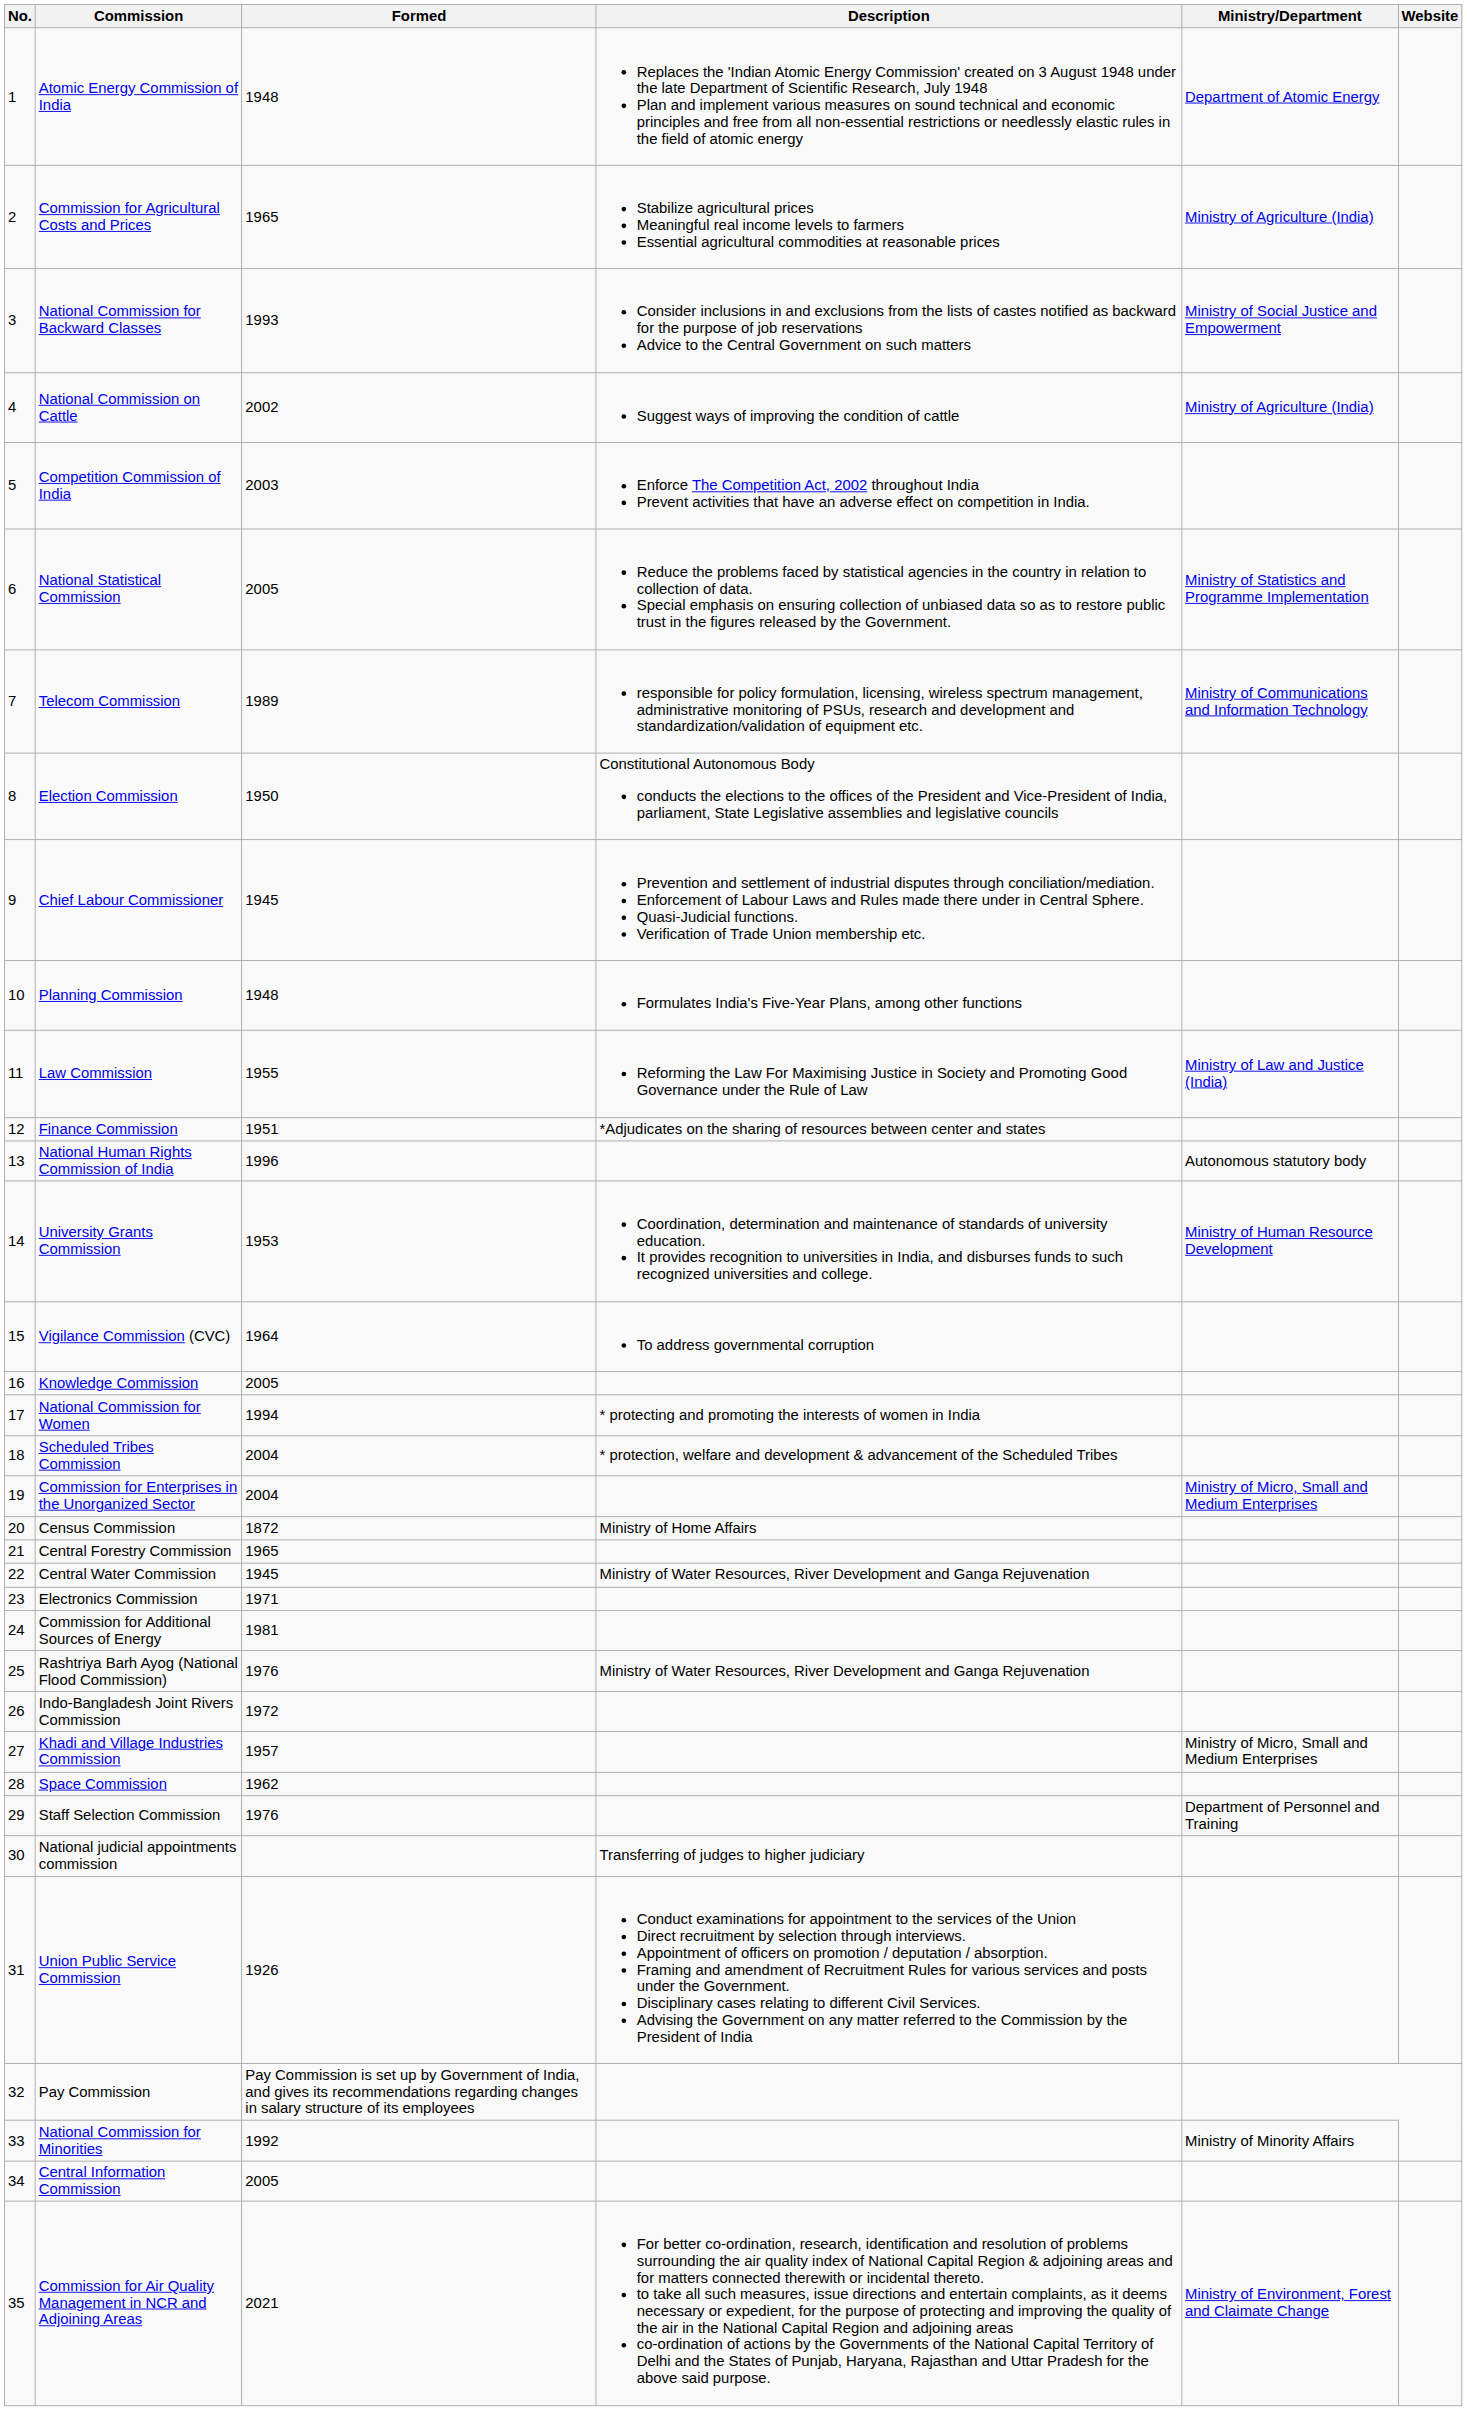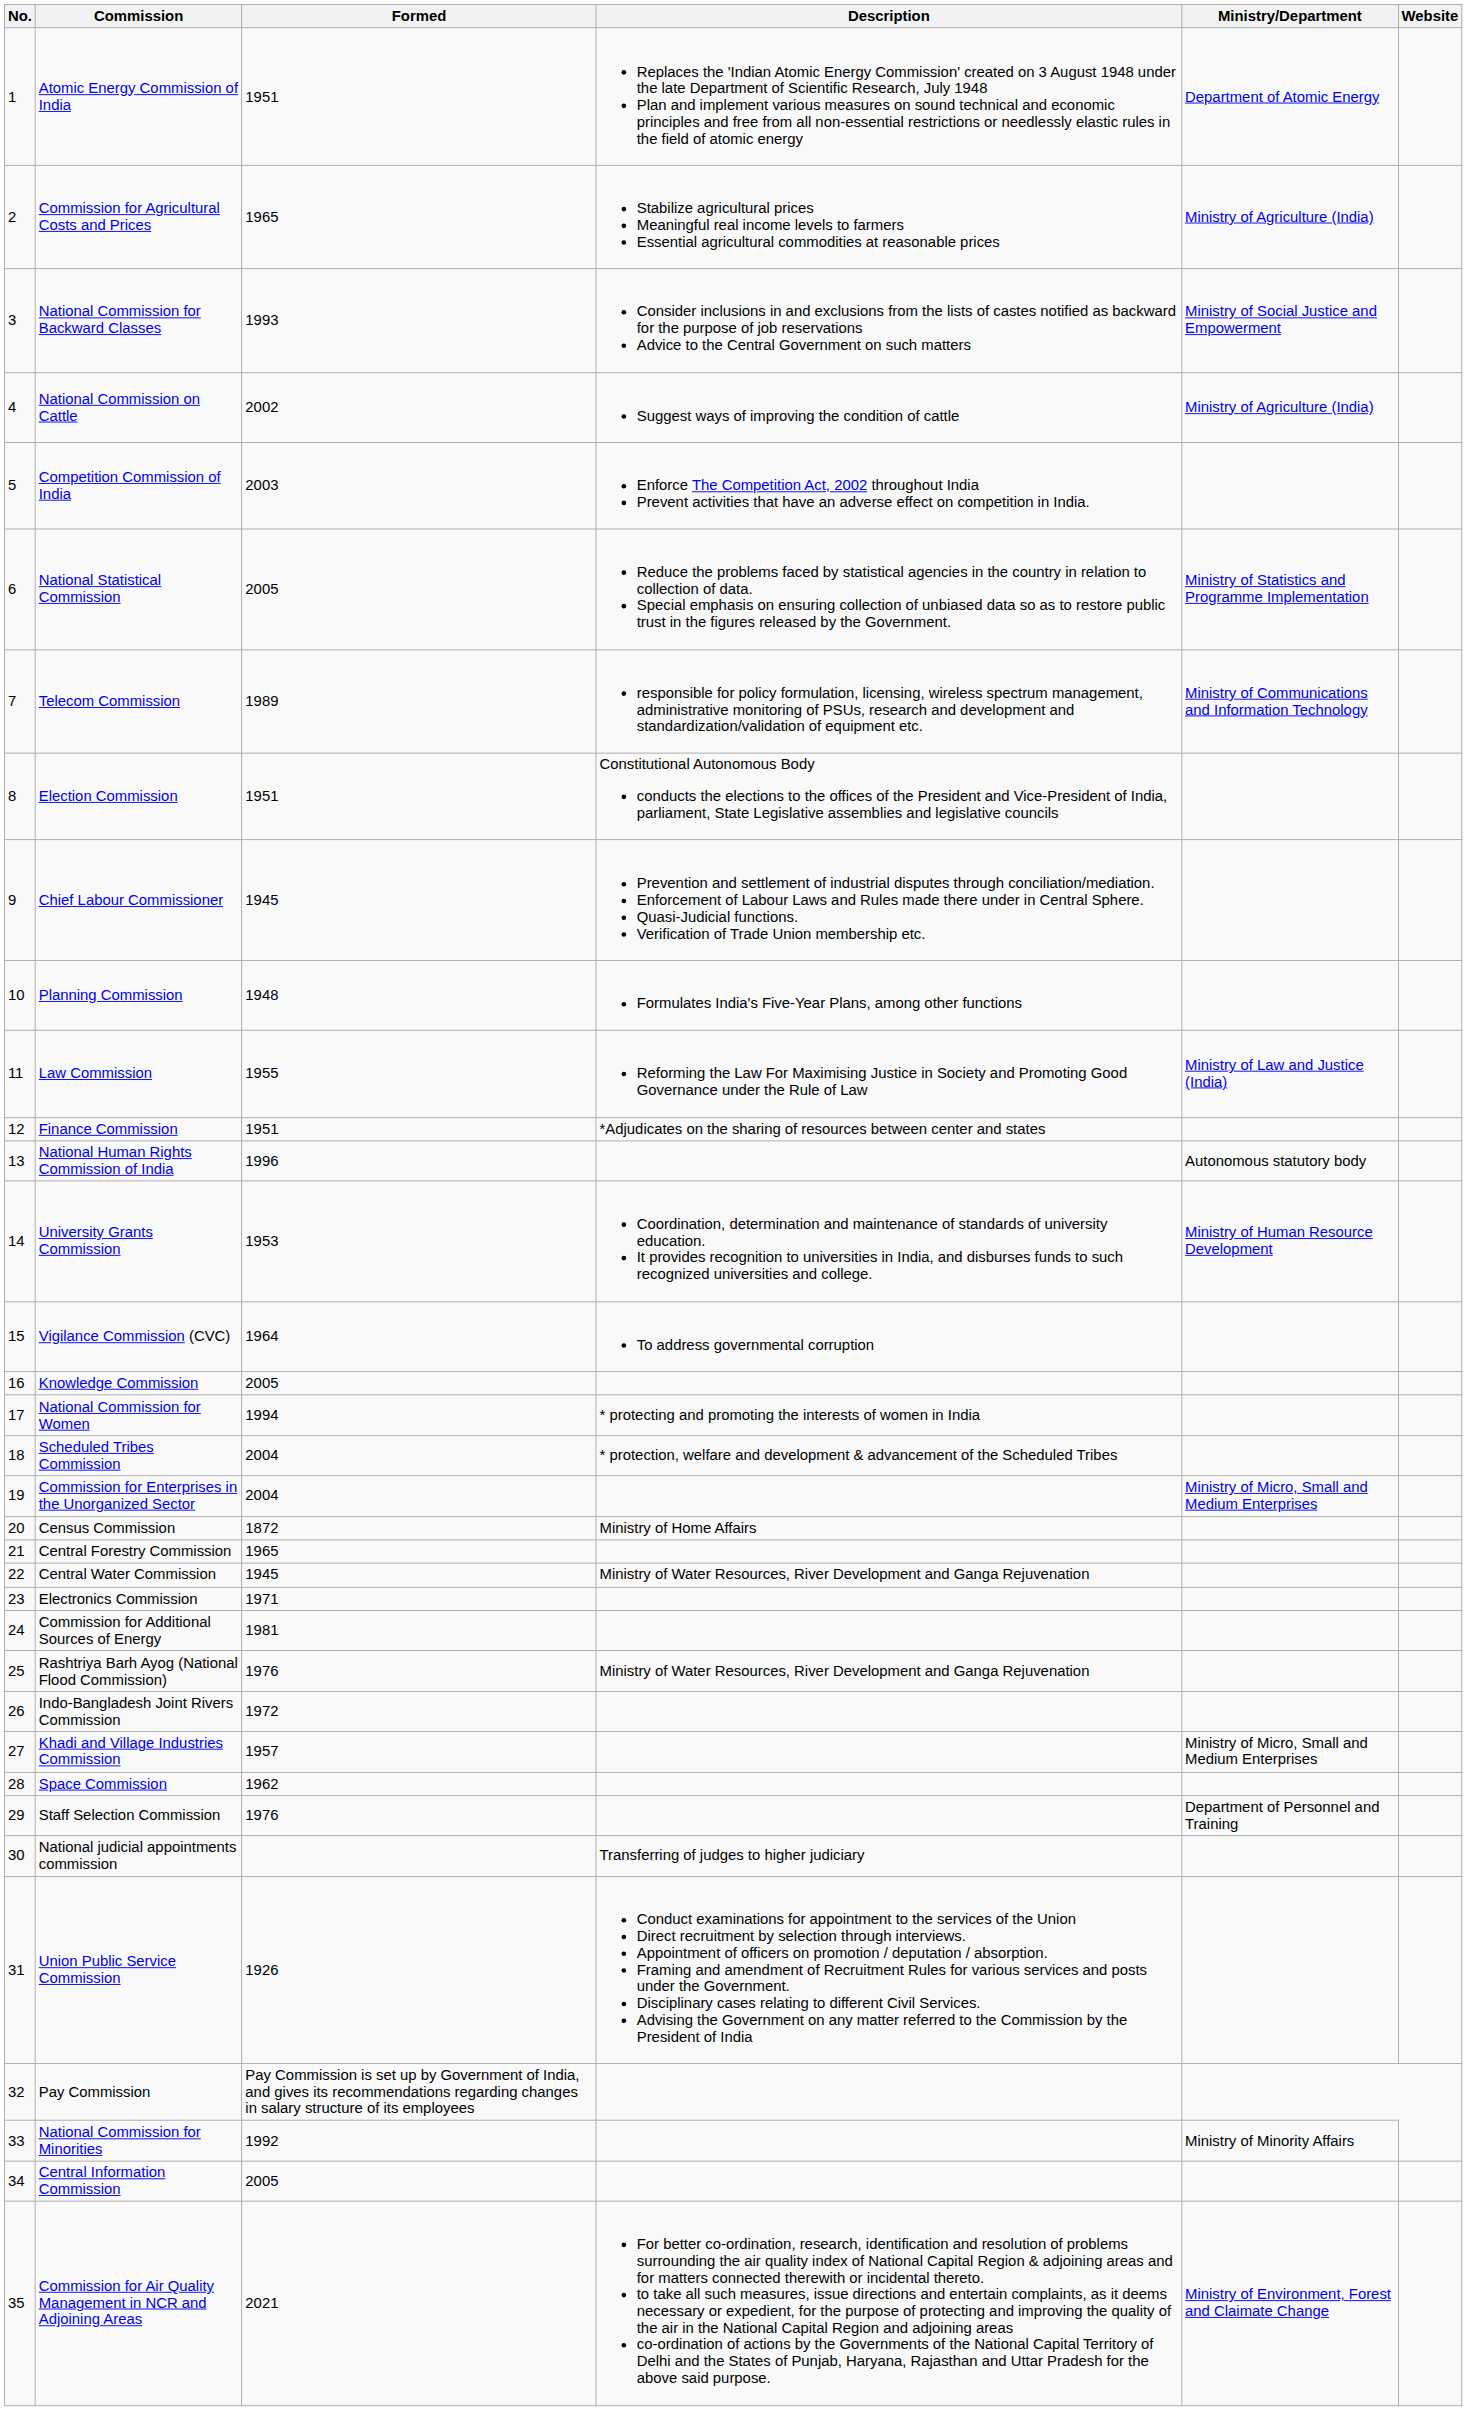 <table class="wikitable sortable">
 <tr style="text-align: left; background:#f0f0f0;">
 <th>No.</th>
 <th>Commission</th>
 <th>Formed</th>
 <th>Description</th>
 <th>Ministry/Department</th>
 <th>Website</th>
 </tr>
 <tr>
 <td>1</td>
 <td><a href='#'>Atomic Energy Commission of India</a></td>
-<td>1948</td>
+<td>1951</td>
 <td><br><ul><li>Replaces the 'Indian Atomic Energy Commission' created on 3 August 1948 under the late Department of Scientific Research, July 1948</li><li>Plan and implement various measures on sound technical and economic principles and free from all non-essential restrictions or needlessly elastic rules in the field of atomic energy</li></ul></td>
 <td><a href='#'>Department of Atomic Energy</a></td>
 <td> </td>
 </tr>
 <tr>
 <td>2</td>
 <td><a href='#'>Commission for Agricultural Costs and Prices</a></td>
 <td>1965</td>
 <td><br><ul><li>Stabilize agricultural prices</li><li>Meaningful real income levels to farmers</li><li>Essential agricultural commodities at reasonable prices</li></ul></td>
 <td><a href='#'>Ministry of Agriculture (India)</a></td>
 <td></td>
 </tr>
 <tr>
 <td>3</td>
 <td><a href='#'>National Commission for Backward Classes</a></td>
 <td>1993</td>
 <td><br><ul><li>Consider inclusions in and exclusions from the lists of castes notified as backward for the purpose of job reservations</li><li>Advice to the Central Government on such matters</li></ul></td>
 <td><a href='#'>Ministry of Social Justice and Empowerment</a></td>
 <td></td>
 </tr>
 <tr>
 <td>4</td>
 <td><a href='#'>National Commission on Cattle</a></td>
 <td>2002</td>
 <td><br><ul><li>Suggest ways of improving the condition of cattle</li></ul></td>
 <td><a href='#'>Ministry of Agriculture (India)</a></td>
 <td></td>
 </tr>
 <tr>
 <td>5</td>
 <td><a href='#'>Competition Commission of India</a></td>
 <td>2003</td>
 <td><br><ul><li>Enforce <a href='#'>The Competition Act, 2002</a> throughout India</li><li>Prevent activities that have an adverse effect on competition in India.</li></ul></td>
 <td></td>
 <td></td>
 </tr>
 <tr>
 <td>6</td>
 <td><a href='#'>National Statistical Commission</a></td>
 <td>2005</td>
 <td><br><ul><li>Reduce the problems faced by statistical agencies in the country in relation to collection of data.</li><li>Special emphasis on ensuring collection of unbiased data so as to restore public trust in the figures released by the Government.</li></ul></td>
 <td><a href='#'>Ministry of Statistics and Programme Implementation</a></td>
 <td></td>
 </tr>
 <tr>
 <td>7</td>
 <td><a href='#'>Telecom Commission</a></td>
 <td>1989</td>
 <td><br><ul><li>responsible for policy formulation, licensing, wireless spectrum management, administrative monitoring of PSUs, research and development and standardization/validation of equipment etc.</li></ul></td>
 <td><a href='#'>Ministry of Communications and Information Technology</a></td>
 <td></td>
 </tr>
 <tr>
 <td>8</td>
 <td><a href='#'>Election Commission</a></td>
-<td>1950</td>
+<td>1951</td>
 <td>Constitutional Autonomous Body<br><ul><li>conducts the elections to the offices of the President and Vice-President of India, parliament, State Legislative assemblies and legislative councils</li></ul></td>
 <td></td>
 <td></td>
 </tr>
 <tr>
 <td>9</td>
 <td><a href='#'>Chief Labour Commissioner</a></td>
 <td>1945</td>
 <td><br><ul><li>Prevention and settlement of industrial disputes through conciliation/mediation.</li><li>Enforcement of Labour Laws and Rules made there under in Central Sphere.</li><li>Quasi-Judicial functions.</li><li>Verification of Trade Union membership etc.</li></ul></td>
 <td></td>
 <td></td>
 </tr>
 <tr>
 <td>10</td>
 <td><a href='#'>Planning Commission</a></td>
 <td>1948</td>
 <td><br><ul><li>Formulates India's Five-Year Plans, among other functions</li></ul></td>
 <td></td>
 <td></td>
 </tr>
 <tr>
 <td>11</td>
 <td><a href='#'>Law Commission</a></td>
 <td>1955</td>
 <td><br><ul><li>Reforming the Law For Maximising Justice in Society and Promoting Good Governance under the Rule of Law</li></ul></td>
 <td><a href='#'>Ministry of Law and Justice (India)</a></td>
 <td></td>
 </tr>
 <tr>
 <td>12</td>
 <td><a href='#'>Finance Commission</a></td>
 <td>1951</td>
 <td>*Adjudicates on the sharing of resources between center and states</td>
 <td></td>
 <td></td>
 </tr>
 <tr>
 <td>13</td>
 <td><a href='#'>National Human Rights Commission of India</a></td>
 <td>1996</td>
 <td></td>
 <td>Autonomous statutory body</td>
 <td></td>
 </tr>
 <tr>
 <td>14</td>
 <td><a href='#'>University Grants Commission</a></td>
 <td>1953</td>
 <td><br><ul><li>Coordination, determination and maintenance of standards of university education.</li><li>It provides recognition to universities in India, and disburses funds to such recognized universities and college.</li></ul></td>
 <td><a href='#'>Ministry of Human Resource Development</a></td>
 <td></td>
 </tr>
 <tr>
 <td>15</td>
 <td><a href='#'>Vigilance Commission</a> (CVC)</td>
 <td>1964</td>
 <td><br><ul><li>To address governmental corruption</li></ul></td>
 <td></td>
 <td> </td>
 </tr>
 <tr>
 <td>16</td>
 <td><a href='#'>Knowledge Commission</a></td>
 <td>2005</td>
 <td></td>
 <td></td>
 <td></td>
 </tr>
 <tr>
 <td>17</td>
 <td><a href='#'>National Commission for Women</a></td>
 <td>1994</td>
 <td>* protecting and promoting the interests of women in India</td>
 <td></td>
 <td></td>
 </tr>
 <tr>
 <td>18</td>
 <td><a href='#'>Scheduled Tribes Commission</a></td>
 <td>2004</td>
 <td>* protection, welfare and development & advancement of the Scheduled Tribes</td>
 <td></td>
 <td></td>
 </tr>
 <tr>
 <td>19</td>
 <td><a href='#'>Commission for Enterprises in the Unorganized Sector</a></td>
 <td>2004</td>
 <td></td>
 <td><a href='#'>Ministry of Micro, Small and Medium Enterprises</a></td>
 <td></td>
 </tr>
 <tr>
 <td>20</td>
 <td>Census Commission</td>
 <td>1872</td>
 <td>Ministry of Home Affairs</td>
 <td></td>
 <td></td>
 </tr>
 <tr>
 <td>21</td>
 <td>Central Forestry Commission</td>
 <td>1965</td>
 <td></td>
 <td></td>
 <td></td>
 </tr>
 <tr>
 <td>22</td>
 <td>Central Water Commission</td>
 <td>1945</td>
 <td>Ministry of Water Resources, River Development and Ganga Rejuvenation</td>
 <td></td>
 <td></td>
 </tr>
 <tr>
 <td>23</td>
 <td>Electronics Commission</td>
 <td>1971</td>
 <td></td>
 <td></td>
 <td></td>
 </tr>
 <tr>
 <td>24</td>
 <td>Commission for Additional Sources of Energy</td>
 <td>1981</td>
 <td></td>
 <td></td>
 <td></td>
 </tr>
 <tr>
 <td>25</td>
 <td>Rashtriya Barh Ayog (National Flood Commission)</td>
 <td>1976</td>
 <td>Ministry of Water Resources, River Development and Ganga Rejuvenation</td>
 <td></td>
 <td></td>
 </tr>
 <tr>
 <td>26</td>
 <td>Indo-Bangladesh Joint Rivers Commission</td>
 <td>1972</td>
 <td></td>
 <td></td>
 <td></td>
 </tr>
 <tr>
 <td>27</td>
 <td><a href='#'>Khadi and Village Industries Commission</a></td>
 <td>1957</td>
 <td></td>
 <td>Ministry of Micro, Small and Medium Enterprises</td>
 <td></td>
 </tr>
 <tr>
 <td>28</td>
 <td><a href='#'>Space Commission</a></td>
 <td>1962</td>
 <td></td>
 <td></td>
 <td> </td>
 </tr>
 <tr>
 <td>29</td>
 <td>Staff Selection Commission</td>
 <td>1976</td>
 <td></td>
 <td>Department of Personnel and Training</td>
 <td></td>
 </tr>
 <tr>
 <td>30</td>
 <td>National judicial appointments commission</td>
 <td></td>
 <td>Transferring of judges to higher judiciary</td>
 <td></td>
 <td></td>
 </tr>
 <tr>
 <td>31</td>
 <td><a href='#'>Union Public Service Commission</a></td>
 <td>1926</td>
 <td><br><ul><li>Conduct examinations for appointment to the services of the Union</li><li>Direct recruitment by selection through interviews.</li><li>Appointment of officers on promotion / deputation / absorption.</li><li>Framing and amendment of Recruitment Rules for various services and posts under the Government.</li><li>Disciplinary cases relating to different Civil Services.</li><li>Advising the Government on any matter referred to the Commission by the President of India</li></ul></td>
 <td></td>
 <td></td>
 </tr>
 <tr>
 <td>32</td>
 <td>Pay Commission</td>
 <td>Pay Commission is set up by Government of India, and gives its recommendations regarding changes in salary structure of its employees</td>
 <td></td>
 </tr>
 <tr>
 <td>33</td>
 <td><a href='#'>National Commission for Minorities</a></td>
 <td>1992</td>
 <td></td>
 <td>Ministry of Minority Affairs</td>
 </tr>
 <tr>
 <td>34</td>
 <td><a href='#'>Central Information Commission</a></td>
 <td>2005</td>
 <td></td>
 <td></td>
 <td></td>
 </tr>
 <tr>
 <td>35</td>
 <td><a href='#'>Commission for Air Quality Management in NCR and Adjoining Areas</a></td>
 <td>2021</td>
 <td><br><ul><li>For better co-ordination, research, identification and resolution of problems surrounding the air quality index of National Capital Region & adjoining areas and for matters connected therewith or incidental thereto.</li><li>to take all such measures, issue directions and entertain complaints, as it deems necessary or expedient, for the purpose of protecting and improving the quality of the air in the National Capital Region and adjoining areas</li><li>co-ordination of actions by the Governments of the National Capital Territory of Delhi and the States of Punjab, Haryana, Rajasthan and Uttar Pradesh for the above said purpose.</li></ul></td>
 <td><a href='#'>Ministry of Environment, Forest and Claimate Change</a></td>
 <td></td>
 </tr>
 </table>
